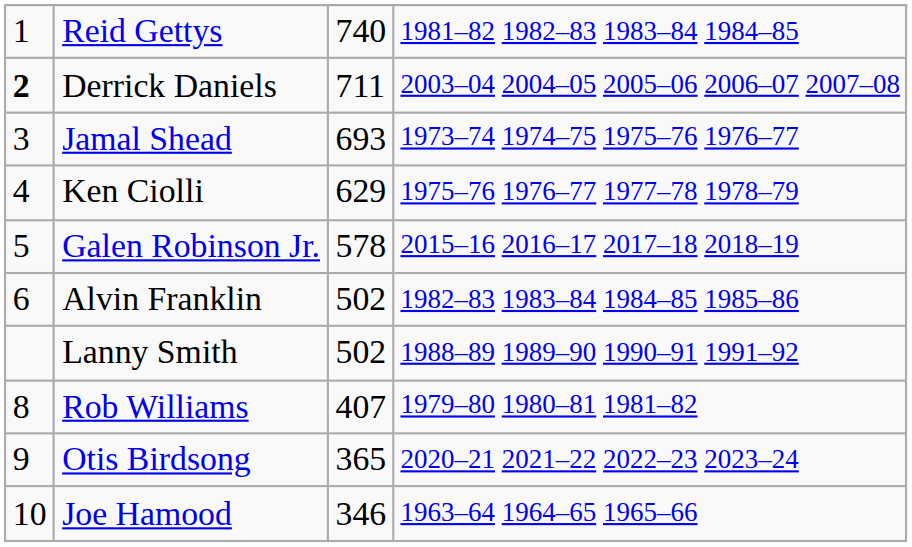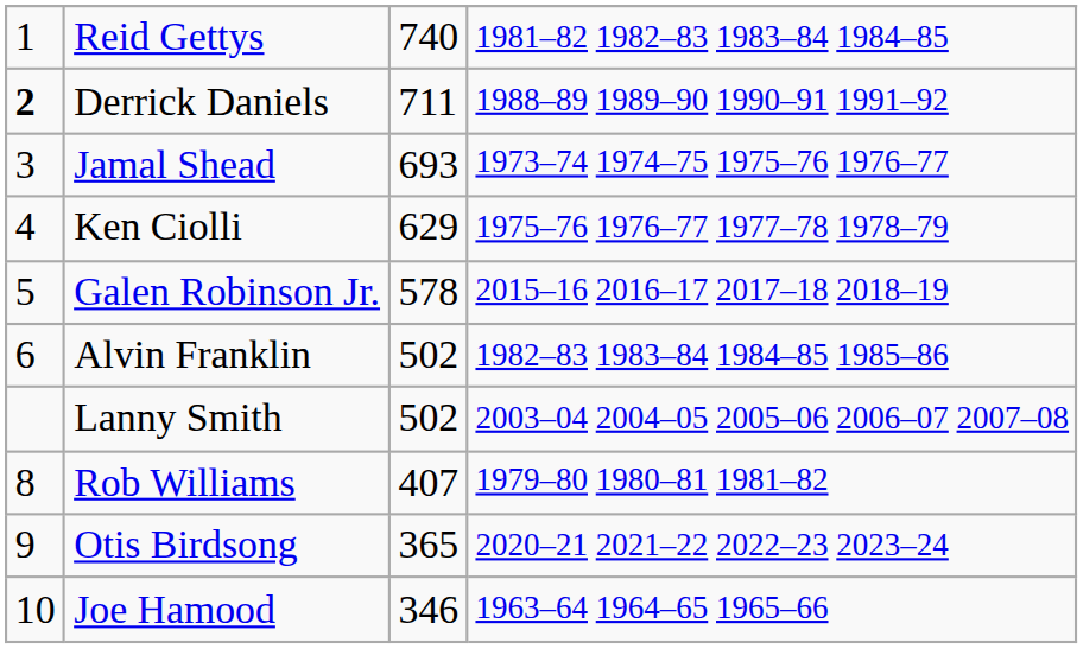 <table class="wikitable">
 <tr>
 </tr>
 <tr>
 <td>1</td>
 <td><a href='#'>Reid Gettys</a></td>
 <td>740</td>
 <td style="font-size:80%;"><a href='#'>1981–82</a> <a href='#'>1982–83</a> <a href='#'>1983–84</a> <a href='#'>1984–85</a></td>
 </tr>
 <tr>
 <td><strong>2</strong></td>
 <td>Derrick Daniels</td>
 <td>711</td>
-<td style="font-size:80%;"><a href='#'>2003–04</a> <a href='#'>2004–05</a> <a href='#'>2005–06</a> <a href='#'>2006–07</a> <a href='#'>2007–08</a></td>
+<td style="font-size:80%;"><a href='#'>1988–89</a> <a href='#'>1989–90</a> <a href='#'>1990–91</a> <a href='#'>1991–92</a></td>
 </tr>
 <tr>
 <td>3</td>
 <td><a href='#'>Jamal Shead</a></td>
 <td>693</td>
 <td style="font-size:80%;"><a href='#'>1973–74</a> <a href='#'>1974–75</a> <a href='#'>1975–76</a> <a href='#'>1976–77</a></td>
 </tr>
 <tr>
 <td>4</td>
 <td>Ken Ciolli</td>
 <td>629</td>
 <td style="font-size:80%;"><a href='#'>1975–76</a> <a href='#'>1976–77</a> <a href='#'>1977–78</a> <a href='#'>1978–79</a></td>
 </tr>
 <tr>
 <td>5</td>
 <td><a href='#'>Galen Robinson Jr.</a></td>
 <td>578</td>
 <td style="font-size:80%;"><a href='#'>2015–16</a> <a href='#'>2016–17</a> <a href='#'>2017–18</a> <a href='#'>2018–19</a></td>
 </tr>
 <tr>
 <td>6</td>
 <td>Alvin Franklin</td>
 <td>502</td>
 <td style="font-size:80%;"><a href='#'>1982–83</a> <a href='#'>1983–84</a> <a href='#'>1984–85</a> <a href='#'>1985–86</a></td>
 </tr>
 <tr>
 <td></td>
 <td>Lanny Smith</td>
 <td>502</td>
-<td style="font-size:80%;"><a href='#'>1988–89</a> <a href='#'>1989–90</a> <a href='#'>1990–91</a> <a href='#'>1991–92</a></td>
+<td style="font-size:80%;"><a href='#'>2003–04</a> <a href='#'>2004–05</a> <a href='#'>2005–06</a> <a href='#'>2006–07</a> <a href='#'>2007–08</a></td>
 </tr>
 <tr>
 <td>8</td>
 <td><a href='#'>Rob Williams</a></td>
 <td>407</td>
 <td style="font-size:80%;"><a href='#'>1979–80</a> <a href='#'>1980–81</a> <a href='#'>1981–82</a></td>
 </tr>
 <tr>
 <td>9</td>
 <td><a href='#'>Otis Birdsong</a></td>
 <td>365</td>
 <td style="font-size:80%;"><a href='#'>2020–21</a> <a href='#'>2021–22</a> <a href='#'>2022–23</a> <a href='#'>2023–24</a></td>
 </tr>
 <tr>
 <td>10</td>
 <td><a href='#'>Joe Hamood</a></td>
 <td>346</td>
 <td style="font-size:80%;"><a href='#'>1963–64</a> <a href='#'>1964–65</a> <a href='#'>1965–66</a></td>
 </tr>
 </table>
